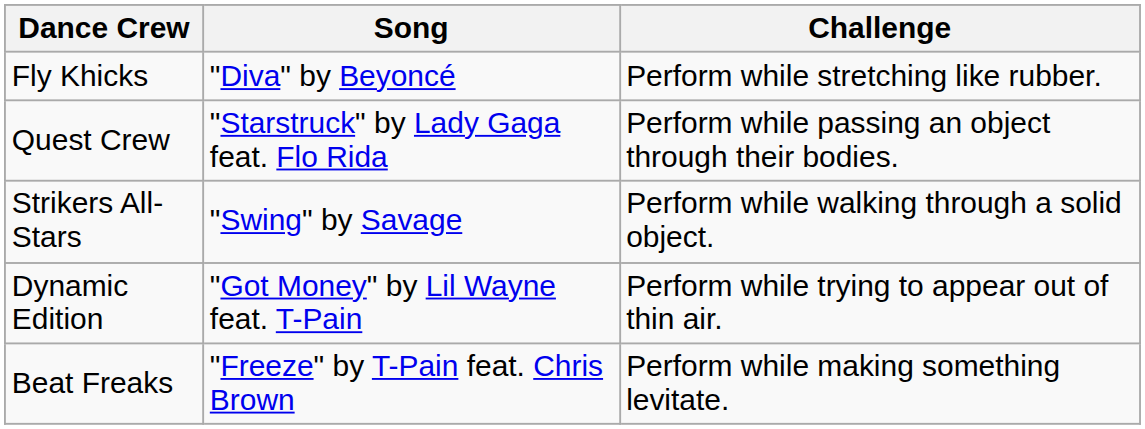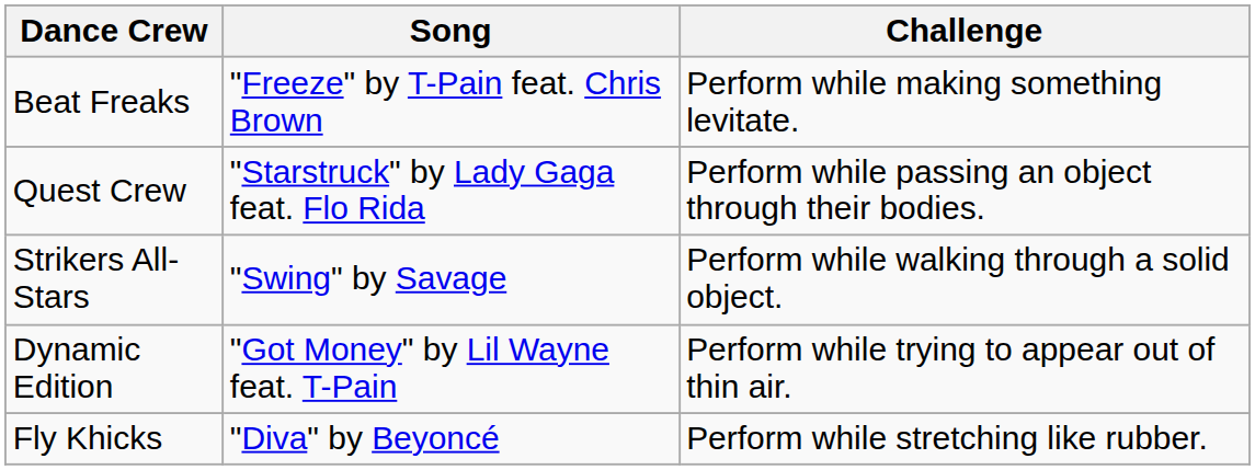 <table class="wikitable">
 <tr>
 <th>Dance Crew</th>
 <th>Song</th>
 <th>Challenge</th>
 </tr>
 <tr>
-<td>Fly Khicks</td>
-<td>"<a href='#'>Diva</a>" by <a href='#'>Beyoncé</a></td>
-<td>Perform while stretching like rubber.</td>
+<td>Beat Freaks</td>
+<td>"<a href='#'>Freeze</a>" by <a href='#'>T-Pain</a> feat. <a href='#'>Chris Brown</a></td>
+<td>Perform while making something levitate.</td>
 </tr>
 <tr>
 <td>Quest Crew</td>
 <td>"<a href='#'>Starstruck</a>" by <a href='#'>Lady Gaga</a> feat. <a href='#'>Flo Rida</a></td>
 <td>Perform while passing an object through their bodies.</td>
 </tr>
 <tr>
 <td>Strikers All-Stars</td>
 <td>"<a href='#'>Swing</a>" by <a href='#'>Savage</a></td>
 <td>Perform while walking through a solid object.</td>
 </tr>
 <tr>
 <td>Dynamic Edition</td>
 <td>"<a href='#'>Got Money</a>" by <a href='#'>Lil Wayne</a> feat. <a href='#'>T-Pain</a></td>
 <td>Perform while trying to appear out of thin air.</td>
 </tr>
 <tr>
-<td>Beat Freaks</td>
-<td>"<a href='#'>Freeze</a>" by <a href='#'>T-Pain</a> feat. <a href='#'>Chris Brown</a></td>
-<td>Perform while making something levitate.</td>
+<td>Fly Khicks</td>
+<td>"<a href='#'>Diva</a>" by <a href='#'>Beyoncé</a></td>
+<td>Perform while stretching like rubber.</td>
 </tr>
 </table>
